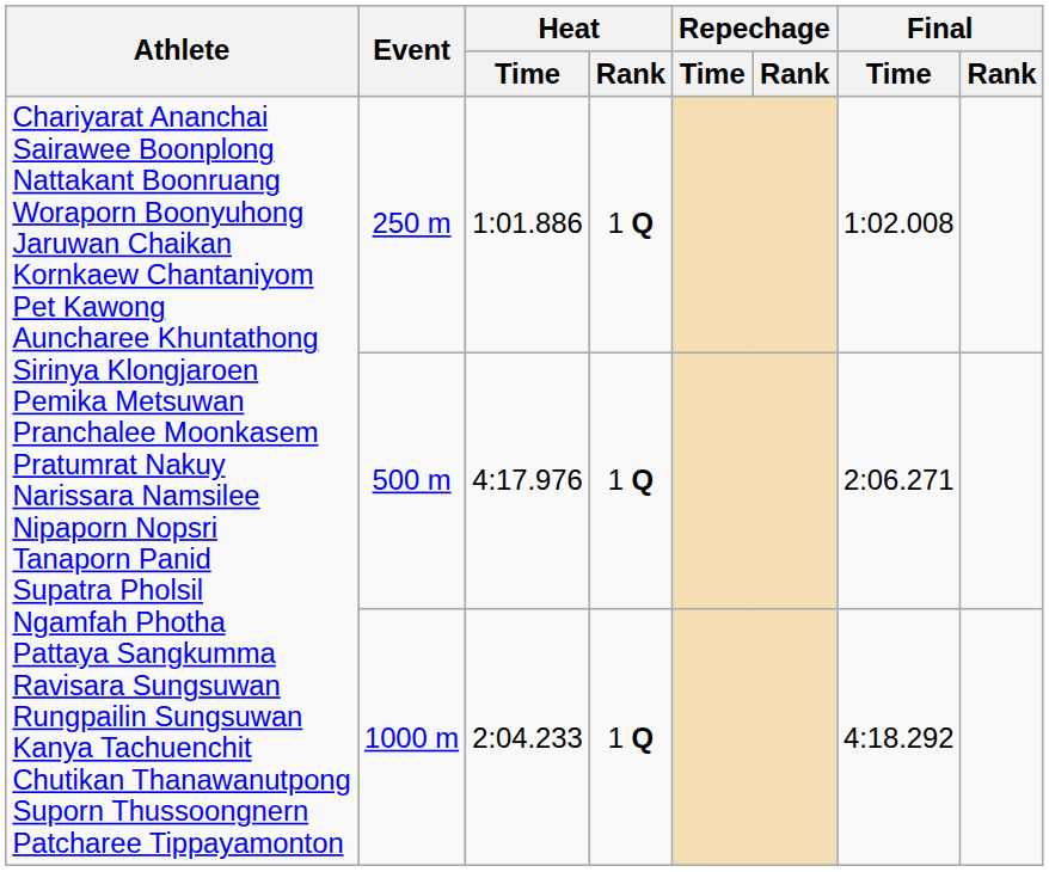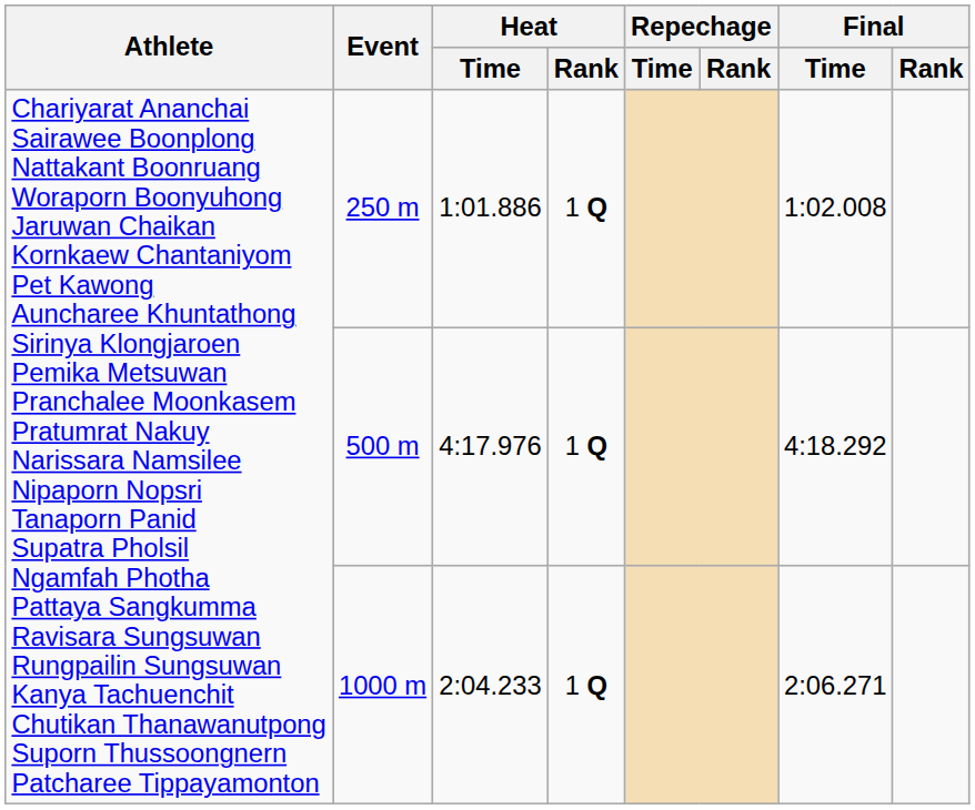 <table class="wikitable" style="text-align:center; font-size:90%">
 <tr>
 <th rowspan="2">Athlete</th>
 <th rowspan="2">Event</th>
 <th colspan="2">Heat</th>
 <th colspan="2">Repechage</th>
 <th colspan="2">Final</th>
 </tr>
 <tr>
 <th>Time</th>
 <th>Rank</th>
 <th>Time</th>
 <th>Rank</th>
 <th>Time</th>
 <th>Rank</th>
 </tr>
 <tr>
 <td rowspan=3 align="left"><a href='#'>Chariyarat Ananchai</a><br><a href='#'>Sairawee Boonplong</a><br><a href='#'>Nattakant Boonruang</a><br><a href='#'>Woraporn Boonyuhong</a><br><a href='#'>Jaruwan Chaikan</a><br><a href='#'>Kornkaew Chantaniyom</a><br><a href='#'>Pet Kawong</a><br><a href='#'>Auncharee Khuntathong</a><br><a href='#'>Sirinya Klongjaroen</a><br><a href='#'>Pemika Metsuwan</a><br><a href='#'>Pranchalee Moonkasem</a><br><a href='#'>Pratumrat Nakuy</a><br><a href='#'>Narissara Namsilee</a><br><a href='#'>Nipaporn Nopsri</a><br><a href='#'>Tanaporn Panid</a><br><a href='#'>Supatra Pholsil</a><br><a href='#'>Ngamfah Photha</a><br><a href='#'>Pattaya Sangkumma</a><br><a href='#'>Ravisara Sungsuwan</a><br><a href='#'>Rungpailin Sungsuwan</a><br><a href='#'>Kanya Tachuenchit</a><br><a href='#'>Chutikan Thanawanutpong</a><br><a href='#'>Suporn Thussoongnern</a><br><a href='#'>Patcharee Tippayamonton</a></td>
 <td><a href='#'>250 m</a></td>
 <td>1:01.886</td>
 <td>1 <strong>Q</strong></td>
 <td colspan=2 bgcolor=wheat></td>
 <td>1:02.008</td>
 <td></td>
 </tr>
 <tr>
 <td><a href='#'>500 m</a></td>
 <td>4:17.976</td>
 <td>1 <strong>Q</strong></td>
 <td colspan=2 bgcolor=wheat></td>
-<td>2:06.271</td>
+<td>4:18.292</td>
 <td></td>
 </tr>
 <tr>
 <td><a href='#'>1000 m</a></td>
 <td>2:04.233</td>
 <td>1 <strong>Q</strong></td>
 <td colspan=2 bgcolor=wheat></td>
-<td>4:18.292</td>
+<td>2:06.271</td>
 <td></td>
 </tr>
 </table>
